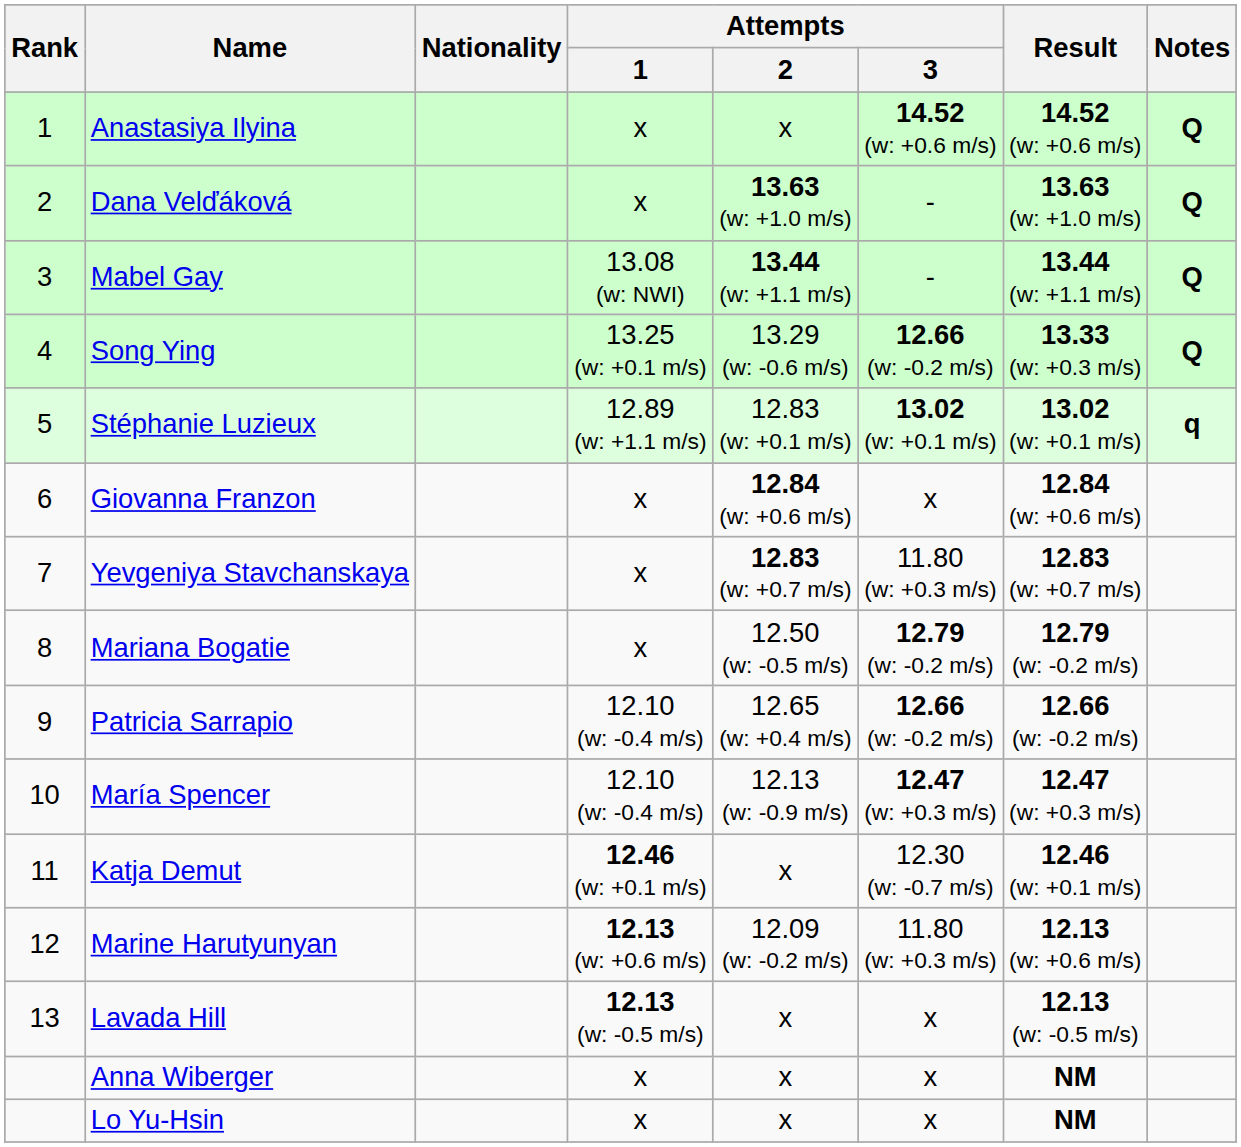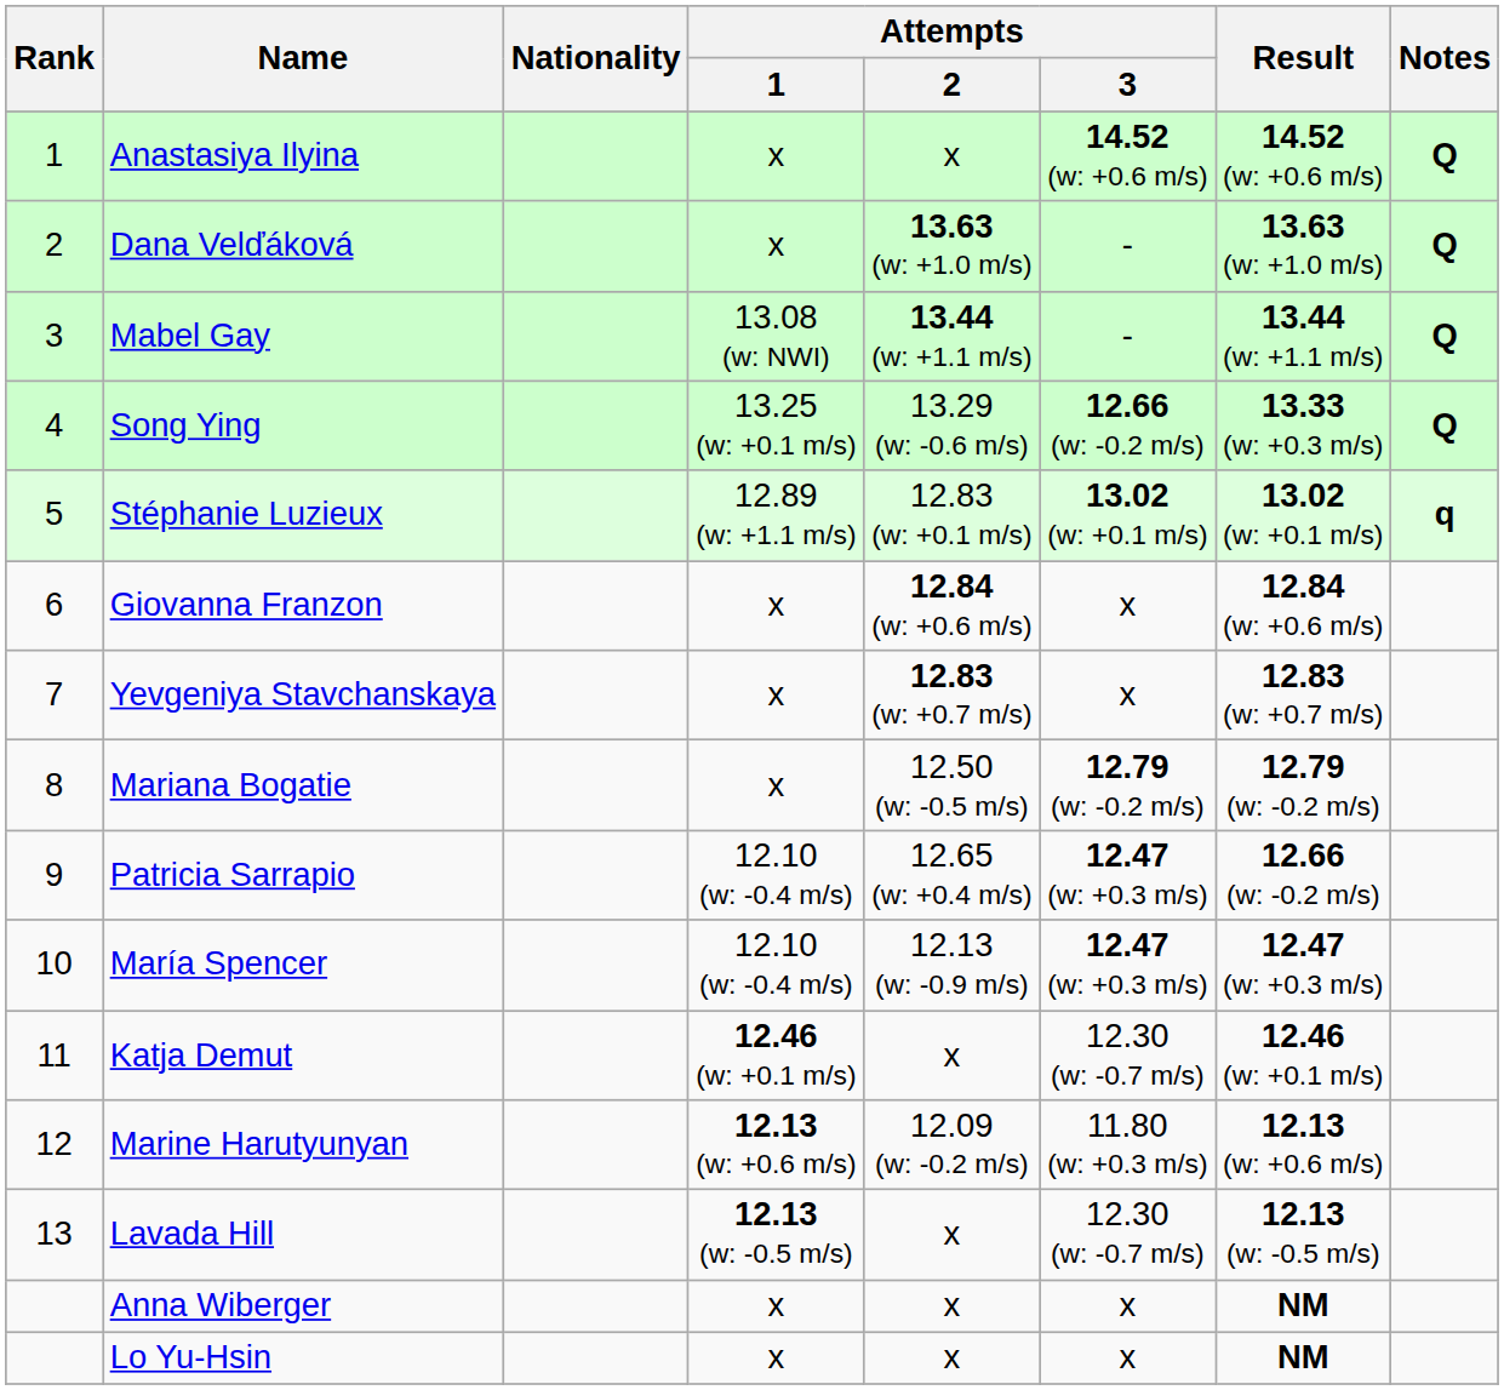 <table class="wikitable sortable" style="text-align:center">
 <tr>
 <th rowspan=2>Rank</th>
 <th rowspan=2>Name</th>
 <th rowspan=2>Nationality</th>
 <th colspan=3>Attempts</th>
 <th rowspan=2>Result</th>
 <th rowspan=2>Notes</th>
 </tr>
 <tr>
 <th>1</th>
 <th>2</th>
 <th>3</th>
 </tr>
 <tr bgcolor=ccffcc>
 <td>1</td>
 <td align=left><a href='#'>Anastasiya Ilyina</a></td>
 <td align=left></td>
 <td>x</td>
 <td>x</td>
 <td><strong>14.52</strong><br><small>(w: +0.6 m/s)</small></td>
 <td><strong>14.52</strong> <br><small>(w: +0.6 m/s)</small></td>
 <td><strong>Q</strong></td>
 </tr>
 <tr bgcolor=ccffcc>
 <td>2</td>
 <td align=left><a href='#'>Dana Velďáková</a></td>
 <td align=left></td>
 <td>x</td>
 <td><strong>13.63</strong><br><small>(w: +1.0 m/s)</small></td>
 <td>-</td>
 <td><strong>13.63</strong> <br><small>(w: +1.0 m/s)</small></td>
 <td><strong>Q</strong></td>
 </tr>
 <tr bgcolor=ccffcc>
 <td>3</td>
 <td align=left><a href='#'>Mabel Gay</a></td>
 <td align=left></td>
 <td>13.08<br><small>(w: NWI)</small></td>
 <td><strong>13.44</strong><br><small>(w: +1.1 m/s)</small></td>
 <td>-</td>
 <td><strong>13.44</strong> <br><small>(w: +1.1 m/s)</small></td>
 <td><strong>Q</strong></td>
 </tr>
 <tr bgcolor=ccffcc>
 <td>4</td>
 <td align=left><a href='#'>Song Ying</a></td>
 <td align=left></td>
 <td>13.25<br><small>(w: +0.1 m/s)</small></td>
 <td>13.29<br><small>(w: -0.6 m/s)</small></td>
 <td><strong>12.66</strong><br><small>(w: -0.2 m/s)</small></td>
 <td><strong>13.33</strong> <br><small>(w: +0.3 m/s)</small></td>
 <td><strong>Q</strong></td>
 </tr>
 <tr bgcolor=ddffdd>
 <td>5</td>
 <td align=left><a href='#'>Stéphanie Luzieux</a></td>
 <td align=left></td>
 <td>12.89<br><small>(w: +1.1 m/s)</small></td>
 <td>12.83<br><small>(w: +0.1 m/s)</small></td>
 <td><strong>13.02</strong><br><small>(w: +0.1 m/s)</small></td>
 <td><strong>13.02</strong> <br><small>(w: +0.1 m/s)</small></td>
 <td><strong>q</strong></td>
 </tr>
 <tr>
 <td>6</td>
 <td align=left><a href='#'>Giovanna Franzon</a></td>
 <td align=left></td>
 <td>x</td>
 <td><strong>12.84</strong><br><small>(w: +0.6 m/s)</small></td>
 <td>x</td>
 <td><strong>12.84</strong> <br><small>(w: +0.6 m/s)</small></td>
 <td></td>
 </tr>
 <tr>
 <td>7</td>
 <td align=left><a href='#'>Yevgeniya Stavchanskaya</a></td>
 <td align=left></td>
 <td>x</td>
 <td><strong>12.83</strong><br><small>(w: +0.7 m/s)</small></td>
-<td>11.80<br><small>(w: +0.3 m/s)</small></td>
+<td>x</td>
 <td><strong>12.83</strong> <br><small>(w: +0.7 m/s)</small></td>
 <td></td>
 </tr>
 <tr>
 <td>8</td>
 <td align=left><a href='#'>Mariana Bogatie</a></td>
 <td align=left></td>
 <td>x</td>
 <td>12.50<br><small>(w: -0.5 m/s)</small></td>
 <td><strong>12.79</strong><br><small>(w: -0.2 m/s)</small></td>
 <td><strong>12.79</strong> <br><small>(w: -0.2 m/s)</small></td>
 <td></td>
 </tr>
 <tr>
 <td>9</td>
 <td align=left><a href='#'>Patricia Sarrapio</a></td>
 <td align=left></td>
 <td>12.10<br><small>(w: -0.4 m/s)</small></td>
 <td>12.65<br><small>(w: +0.4 m/s)</small></td>
-<td><strong>12.66</strong><br><small>(w: -0.2 m/s)</small></td>
+<td><strong>12.47</strong><br><small>(w: +0.3 m/s)</small></td>
 <td><strong>12.66</strong> <br><small>(w: -0.2 m/s)</small></td>
 <td></td>
 </tr>
 <tr>
 <td>10</td>
 <td align=left><a href='#'>María Spencer</a></td>
 <td align=left></td>
 <td>12.10<br><small>(w: -0.4 m/s)</small></td>
 <td>12.13<br><small>(w: -0.9 m/s)</small></td>
 <td><strong>12.47</strong><br><small>(w: +0.3 m/s)</small></td>
 <td><strong>12.47</strong> <br><small>(w: +0.3 m/s)</small></td>
 <td></td>
 </tr>
 <tr>
 <td>11</td>
 <td align=left><a href='#'>Katja Demut</a></td>
 <td align=left></td>
 <td><strong>12.46</strong><br><small>(w: +0.1 m/s)</small></td>
 <td>x</td>
 <td>12.30<br><small>(w: -0.7 m/s)</small></td>
 <td><strong>12.46</strong> <br><small>(w: +0.1 m/s)</small></td>
 <td></td>
 </tr>
 <tr>
 <td>12</td>
 <td align=left><a href='#'>Marine Harutyunyan</a></td>
 <td align=left></td>
 <td><strong>12.13</strong><br><small>(w: +0.6 m/s)</small></td>
 <td>12.09<br><small>(w: -0.2 m/s)</small></td>
 <td>11.80<br><small>(w: +0.3 m/s)</small></td>
 <td><strong>12.13</strong> <br><small>(w: +0.6 m/s)</small></td>
 <td></td>
 </tr>
 <tr>
 <td>13</td>
 <td align=left><a href='#'>Lavada Hill</a></td>
 <td align=left></td>
 <td><strong>12.13</strong><br><small>(w: -0.5 m/s)</small></td>
 <td>x</td>
-<td>x</td>
+<td>12.30<br><small>(w: -0.7 m/s)</small></td>
 <td><strong>12.13</strong> <br><small>(w: -0.5 m/s)</small></td>
 <td></td>
 </tr>
 <tr>
 <td></td>
 <td align=left><a href='#'>Anna Wiberger</a></td>
 <td align=left></td>
 <td>x</td>
 <td>x</td>
 <td>x</td>
 <td><strong>NM</strong></td>
 <td></td>
 </tr>
 <tr>
 <td></td>
 <td align=left><a href='#'>Lo Yu-Hsin</a></td>
 <td align=left></td>
 <td>x</td>
 <td>x</td>
 <td>x</td>
 <td><strong>NM</strong></td>
 <td></td>
 </tr>
 </table>
